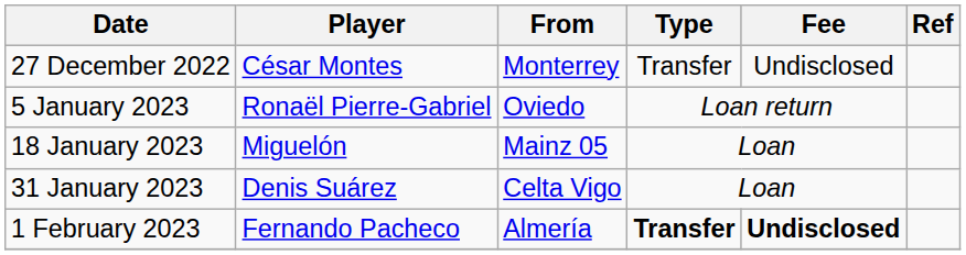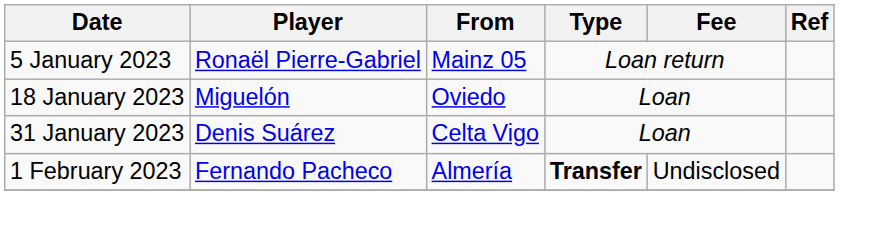 <table class="wikitable">
 <tr>
 <th>Date</th>
 <th>Player</th>
 <th>From</th>
 <th>Type</th>
 <th>Fee</th>
 <th>Ref</th>
 </tr>
 <tr>
-<td>27 December 2022</td>
-<td> <a href='#'>César Montes</a></td>
-<td> <a href='#'>Monterrey</a></td>
-<td align=center>Transfer</td>
-<td align=center>Undisclosed</td>
-<td align=center></td>
-</tr>
-<tr>
 <td>5 January 2023</td>
 <td> <a href='#'>Ronaël Pierre-Gabriel</a></td>
-<td><a href='#'>Oviedo</a></td>
+<td> <a href='#'>Mainz 05</a></td>
 <td colspan=2 align=center><em>Loan return</em></td>
 <td align=center></td>
 </tr>
 <tr>
 <td>18 January 2023</td>
 <td> <a href='#'>Miguelón</a></td>
-<td> <a href='#'>Mainz 05</a></td>
+<td><a href='#'>Oviedo</a></td>
 <td colspan=2 align=center><em>Loan</em></td>
 <td align=center></td>
 </tr>
 <tr>
 <td>31 January 2023</td>
 <td> <a href='#'>Denis Suárez</a></td>
 <td><a href='#'>Celta Vigo</a></td>
 <td colspan=2 align=center><em>Loan</em></td>
 <td align=center></td>
 </tr>
 <tr>
 <td>1 February 2023</td>
 <td> <a href='#'>Fernando Pacheco</a></td>
 <td><a href='#'>Almería</a></td>
 <td align=center><strong>Transfer</strong></td>
-<td align=center><strong>Undisclosed</strong></td>
+<td align=center>Undisclosed</td>
 <td align=center></td>
 </tr>
 <tr>
 </tr>
 </table>
